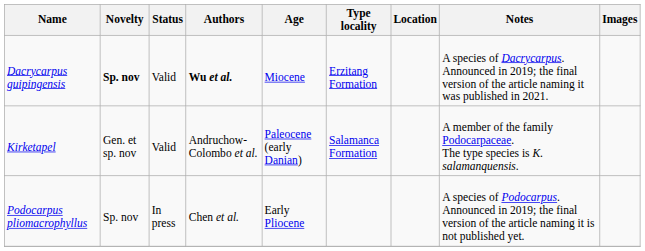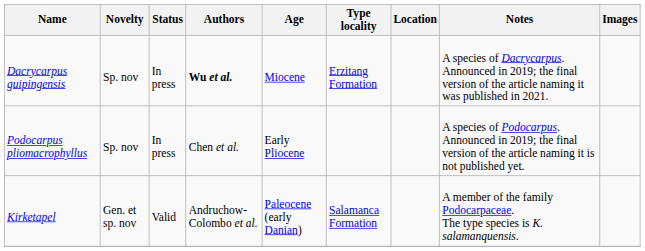 <table class="wikitable sortable" align="center" width="100%">
 <tr>
 <th>Name</th>
 <th>Novelty</th>
 <th>Status</th>
 <th>Authors</th>
 <th>Age</th>
 <th>Type locality</th>
 <th>Location</th>
 <th>Notes</th>
 <th>Images</th>
 </tr>
 <tr>
 <td><br><em><a href='#'>Dacrycarpus guipingensis</a></em></td>
-<td><strong><br>Sp. nov</strong></td>
-<td><br>Valid</td>
+<td><br>Sp. nov</td>
+<td><br>In press</td>
 <td><strong><br>Wu <em>et al.</em></strong></td>
 <td><br><a href='#'>Miocene</a></td>
 <td><br><a href='#'>Erzitang Formation</a></td>
 <td><br></td>
 <td><br>A species of <em><a href='#'>Dacrycarpus</a></em>. Announced in 2019; the final version of the article naming it was published in 2021.</td>
+<td></td>
+</tr>
+<tr>
+<td><br><em><a href='#'>Podocarpus pliomacrophyllus</a></em></td>
+<td><br>Sp. nov</td>
+<td><br>In press</td>
+<td><br>Chen <em>et al.</em></td>
+<td><br>Early <a href='#'>Pliocene</a></td>
+<td></td>
+<td><br></td>
+<td><br>A species of <em><a href='#'>Podocarpus</a></em>. Announced in 2019; the final version of the article naming it is not published yet.</td>
 <td></td>
 </tr>
 <tr>
 <td><br><em><a href='#'>Kirketapel</a></em></td>
 <td><br>Gen. et sp. nov</td>
 <td><br>Valid</td>
 <td><br>Andruchow-Colombo <em>et al.</em></td>
 <td><br><a href='#'>Paleocene</a> (early <a href='#'>Danian</a>)</td>
 <td><br><a href='#'>Salamanca Formation</a></td>
 <td><br></td>
 <td><br>A member of the family <a href='#'>Podocarpaceae</a>.<br> The type species is <em>K. salamanquensis</em>.</td>
 <td></td>
 </tr>
 <tr>
-<td><br><em><a href='#'>Podocarpus pliomacrophyllus</a></em></td>
-<td><br>Sp. nov</td>
-<td><br>In press</td>
-<td><br>Chen <em>et al.</em></td>
-<td><br>Early <a href='#'>Pliocene</a></td>
-<td></td>
-<td><br></td>
-<td><br>A species of <em><a href='#'>Podocarpus</a></em>. Announced in 2019; the final version of the article naming it is not published yet.</td>
-<td></td>
-</tr>
-<tr>
 </tr>
 </table>
